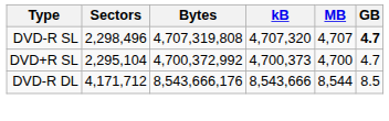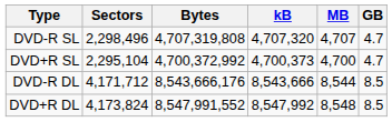 <table class="wikitable" style="margin-left:auto; margin-right:auto; margin-top:1em;">
 <tr>
 <th>Type</th>
 <th>Sectors</th>
 <th>Bytes</th>
 <th><a href='#'>kB</a></th>
 <th><a href='#'>MB</a></th>
 <th>GB</th>
 </tr>
 <tr style="text-align:right;"|>
 <td>DVD-R SL</td>
 <td>2,298,496</td>
 <td>4,707,319,808</td>
 <td>4,707,320</td>
 <td>4,707</td>
-<td><strong>4.7</strong></td>
+<td>4.7</td>
 </tr>
 <tr style="text-align:right;"|>
 <td>DVD+R SL</td>
 <td>2,295,104</td>
 <td>4,700,372,992</td>
 <td>4,700,373</td>
 <td>4,700</td>
 <td>4.7</td>
 </tr>
 <tr style="text-align:right;"|>
 <td>DVD-R DL</td>
 <td>4,171,712</td>
 <td>8,543,666,176</td>
 <td>8,543,666</td>
 <td>8,544</td>
 <td>8.5</td>
 </tr>
+<tr style="text-align:right;"|>
+<td>DVD+R DL</td>
+<td>4,173,824</td>
+<td>8,547,991,552</td>
+<td>8,547,992</td>
+<td>8,548</td>
+<td>8.5</td>
+</tr>
 </table>
